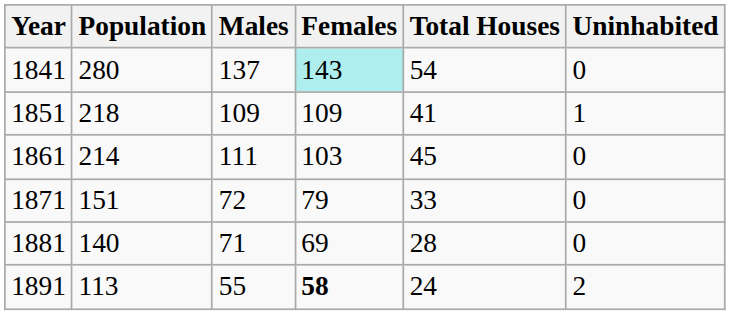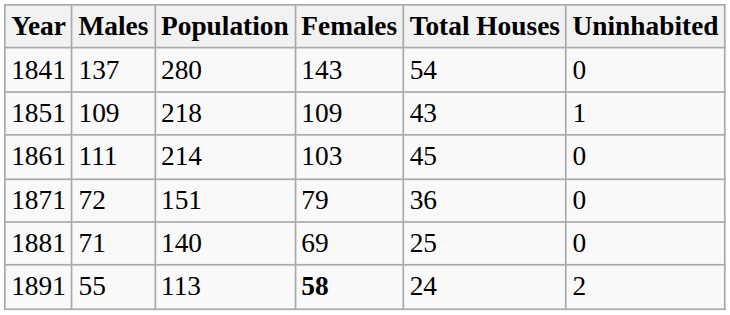 <table class="wikitable">
 <tr>
 <th>Year</th>
+<th>Males</th>
 <th>Population</th>
-<th>Males</th>
 <th>Females</th>
 <th>Total Houses</th>
 <th>Uninhabited</th>
 </tr>
 <tr>
 <td>1841</td>
+<td>137</td>
 <td>280</td>
-<td>137</td>
-<td style="background: paleturquoise;">143</td>
+<td>143</td>
 <td>54</td>
 <td>0</td>
 </tr>
 <tr>
 <td>1851</td>
+<td>109</td>
 <td>218</td>
 <td>109</td>
-<td>109</td>
-<td>41</td>
+<td>43</td>
 <td>1</td>
 </tr>
 <tr>
 <td>1861</td>
+<td>111</td>
 <td>214</td>
-<td>111</td>
 <td>103</td>
 <td>45</td>
 <td>0</td>
 </tr>
 <tr>
 <td>1871</td>
+<td>72</td>
 <td>151</td>
-<td>72</td>
 <td>79</td>
-<td>33</td>
+<td>36</td>
 <td>0</td>
 </tr>
 <tr>
 <td>1881</td>
+<td>71</td>
 <td>140</td>
-<td>71</td>
 <td>69</td>
-<td>28</td>
+<td>25</td>
 <td>0</td>
 </tr>
 <tr>
 <td>1891</td>
+<td>55</td>
 <td>113</td>
-<td>55</td>
 <td><strong>58</strong></td>
 <td>24</td>
 <td>2</td>
 </tr>
 </table>
